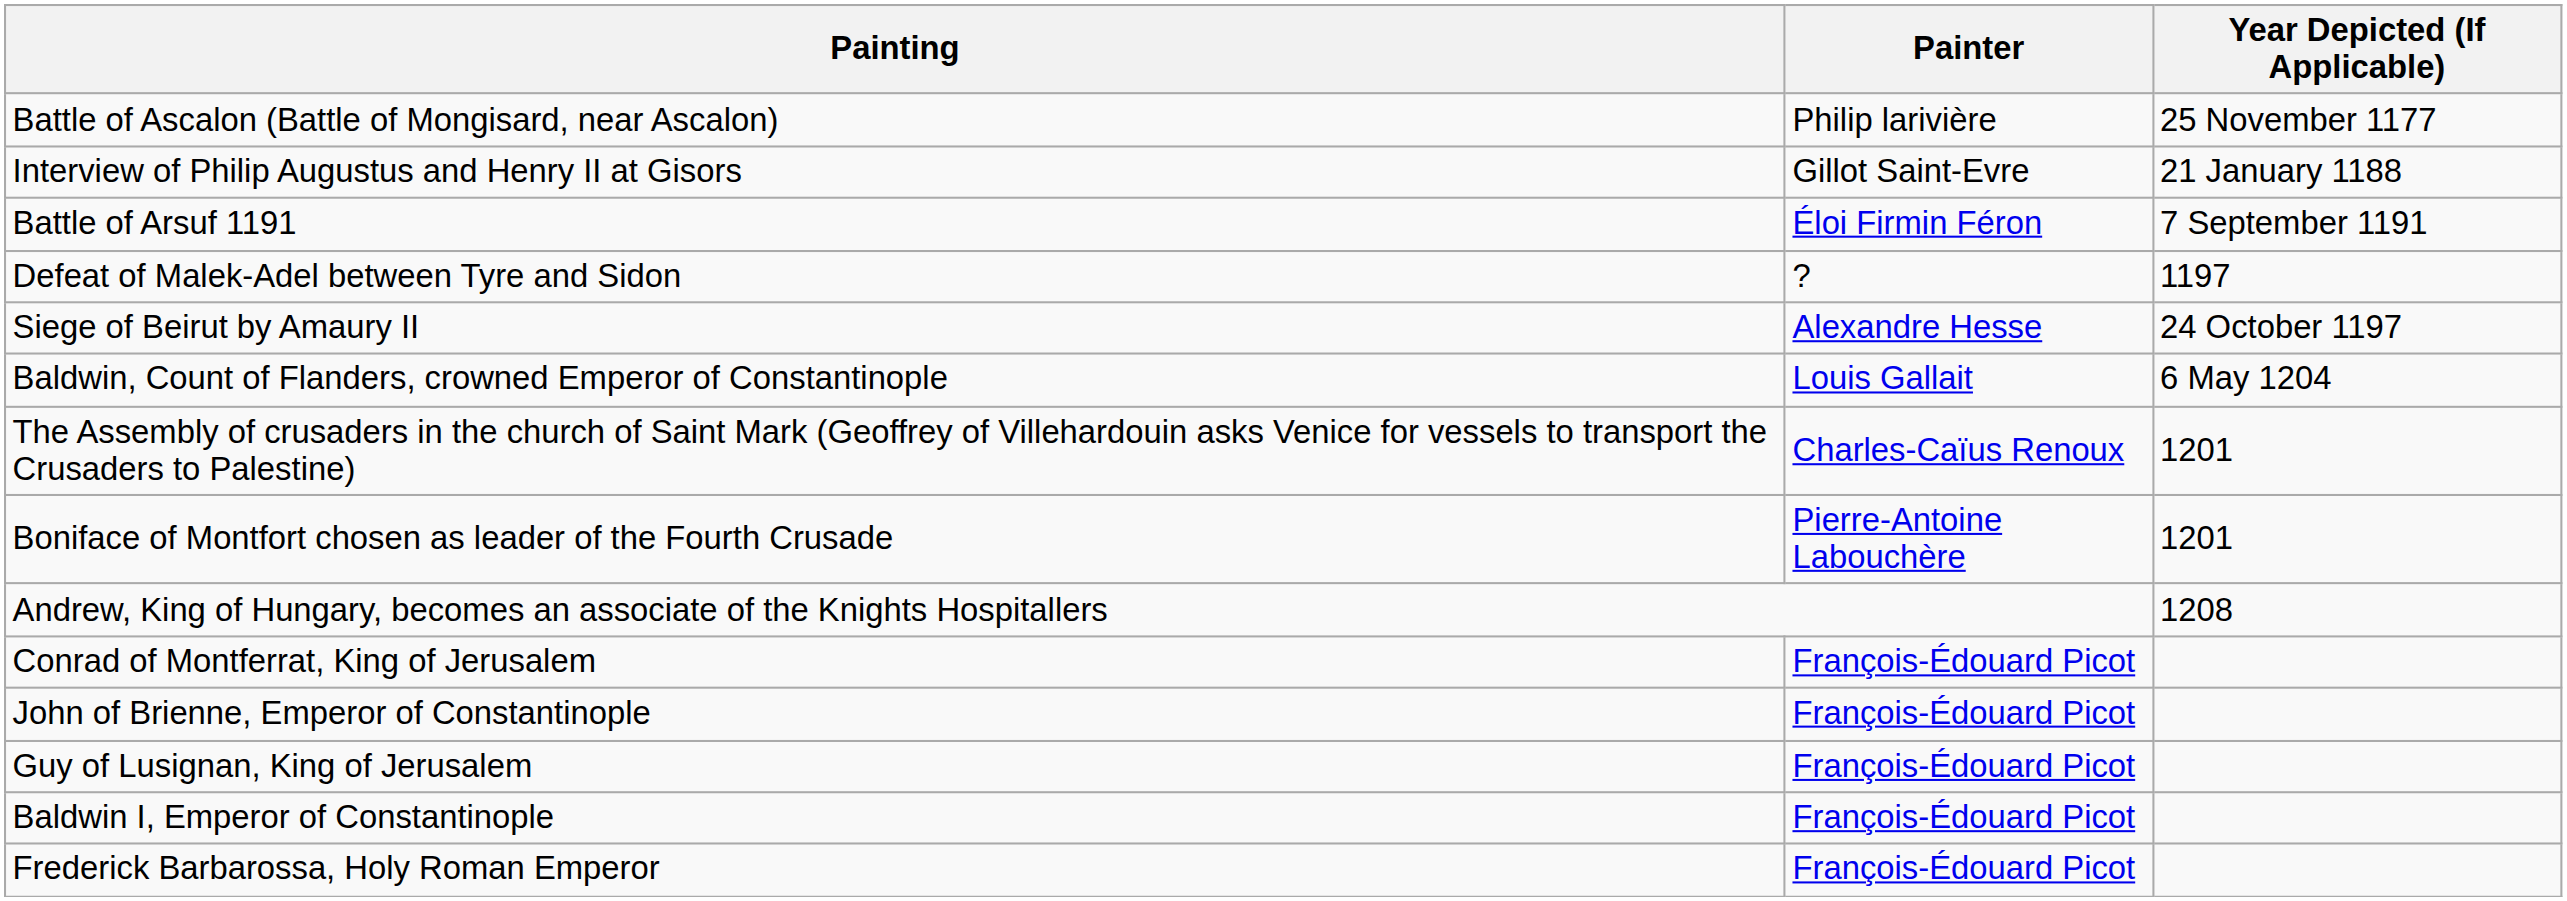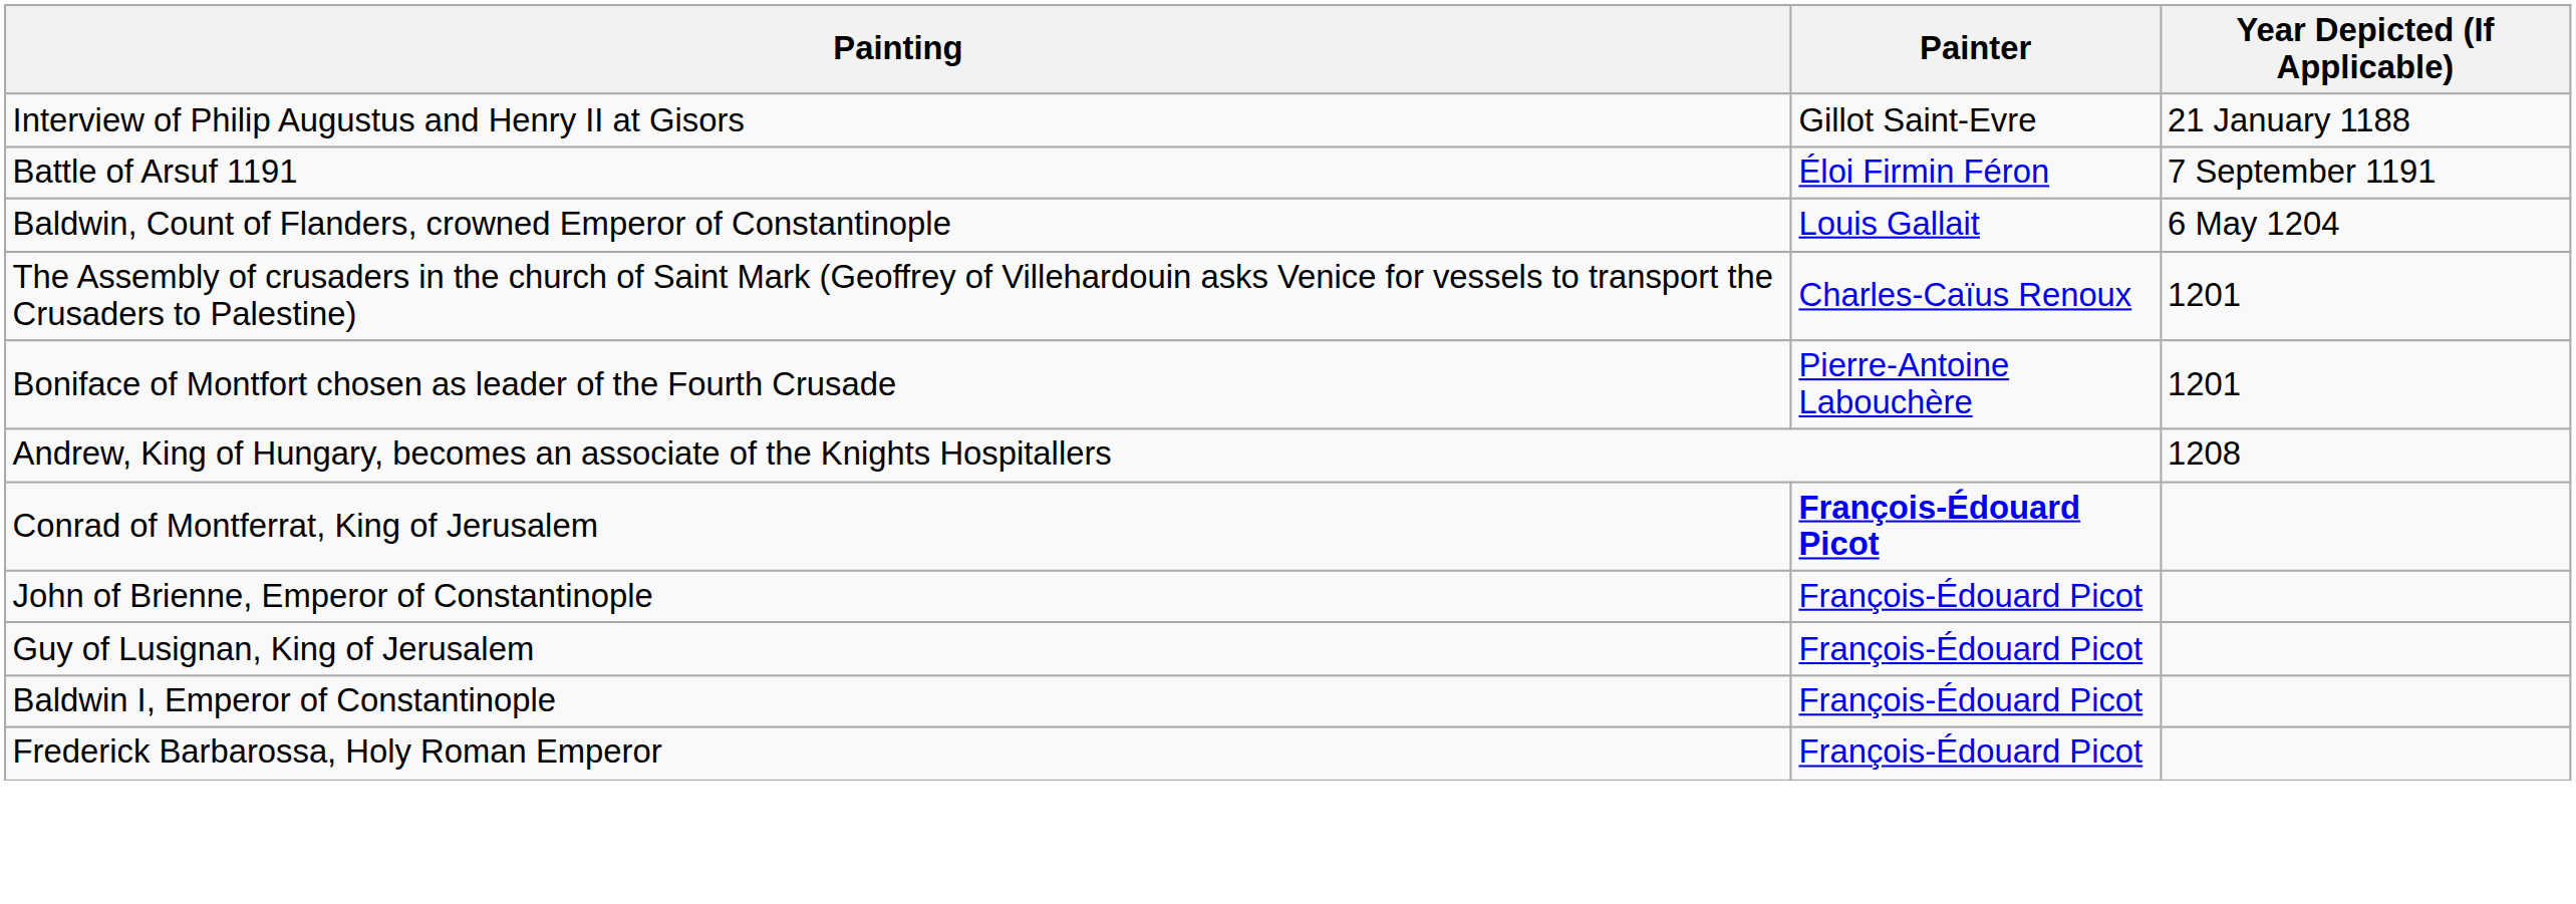 <table class="wikitable">
 <tr>
 <th>Painting</th>
 <th>Painter</th>
 <th>Year Depicted (If Applicable)</th>
-</tr>
-<tr>
-<td>Battle of Ascalon (Battle of Mongisard, near Ascalon)</td>
-<td>Philip larivière</td>
-<td>25 November 1177</td>
 </tr>
 <tr>
 <td>Interview of Philip Augustus and Henry II at Gisors</td>
 <td>Gillot Saint-Evre</td>
 <td>21 January 1188</td>
 </tr>
 <tr>
 <td>Battle of Arsuf 1191</td>
 <td><a href='#'>Éloi Firmin Féron</a></td>
 <td>7 September 1191</td>
-</tr>
-<tr>
-<td>Defeat of Malek-Adel between Tyre and Sidon</td>
-<td>?</td>
-<td>1197</td>
-</tr>
-<tr>
-<td>Siege of Beirut by Amaury II</td>
-<td><a href='#'>Alexandre Hesse</a></td>
-<td>24 October 1197</td>
 </tr>
 <tr>
 <td>Baldwin, Count of Flanders, crowned Emperor of Constantinople</td>
 <td><a href='#'>Louis Gallait</a></td>
 <td>6 May 1204</td>
 </tr>
 <tr>
 <td>The Assembly of crusaders in the church of Saint Mark (Geoffrey of Villehardouin asks Venice for vessels to transport the Crusaders to Palestine)</td>
 <td><a href='#'>Charles-Caïus Renoux</a></td>
 <td>1201</td>
 </tr>
 <tr>
 <td>Boniface of Montfort chosen as leader of the Fourth Crusade</td>
 <td><a href='#'>Pierre-Antoine Labouchère</a></td>
 <td>1201</td>
 </tr>
 <tr>
 <td rowspan="1" colspan="2">Andrew, King of Hungary, becomes an associate of the Knights Hospitallers</td>
 <td>1208</td>
 </tr>
 <tr>
 <td>Conrad of Montferrat, King of Jerusalem</td>
-<td><a href='#'>François-Édouard Picot</a></td>
+<td><strong><a href='#'>François-Édouard Picot</a></strong></td>
 <td></td>
 </tr>
 <tr>
 <td>John of Brienne, Emperor of Constantinople</td>
 <td><a href='#'>François-Édouard Picot</a></td>
 <td></td>
 </tr>
 <tr>
 <td>Guy of Lusignan, King of Jerusalem</td>
 <td><a href='#'>François-Édouard Picot</a></td>
 <td></td>
 </tr>
 <tr>
 <td>Baldwin I, Emperor of Constantinople</td>
 <td><a href='#'>François-Édouard Picot</a></td>
 <td></td>
 </tr>
 <tr>
 <td>Frederick Barbarossa, Holy Roman Emperor</td>
 <td><a href='#'>François-Édouard Picot</a></td>
 <td></td>
 </tr>
 </table>
